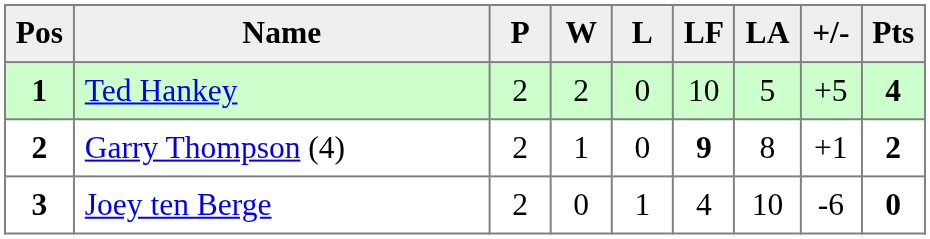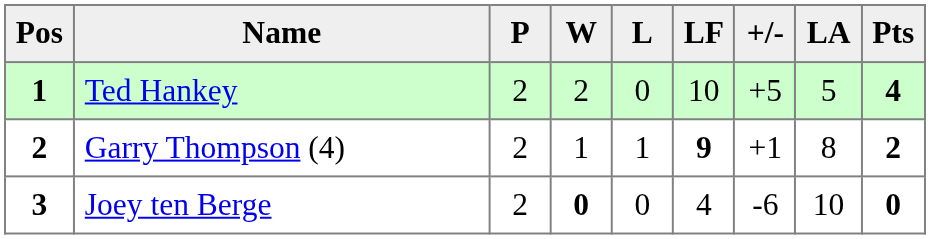 <table style=border-collapse:collapse border=1 cellspacing=0 cellpadding=5>
 <tr align=center bgcolor=#efefef>
 <th width=20>Pos</th>
 <th width=200>Name</th>
 <th width=20>P</th>
 <th width=20>W</th>
 <th width=20>L</th>
 <th width=20>LF</th>
+<th width=20>+/-</th>
 <th width=20>LA</th>
-<th width=20>+/-</th>
 <th width=20>Pts</th>
 </tr>
 <tr align=center style="background: #ccffcc;">
 <td><strong>1</strong></td>
 <td align="left"> <a href='#'>Ted Hankey</a></td>
 <td>2</td>
 <td>2</td>
 <td>0</td>
 <td>10</td>
+<td>+5</td>
 <td>5</td>
-<td>+5</td>
 <td><strong>4</strong></td>
 </tr>
 <tr align=center>
 <td><strong>2</strong></td>
 <td align="left"> <a href='#'>Garry Thompson</a> (4)</td>
 <td>2</td>
 <td>1</td>
-<td>0</td>
+<td>1</td>
 <td><strong>9</strong></td>
+<td>+1</td>
 <td>8</td>
-<td>+1</td>
 <td><strong>2</strong></td>
 </tr>
 <tr align=center>
 <td><strong>3</strong></td>
 <td align="left"> <a href='#'>Joey ten Berge</a></td>
 <td>2</td>
+<td><strong>0</strong></td>
 <td>0</td>
-<td>1</td>
 <td>4</td>
+<td>-6</td>
 <td>10</td>
-<td>-6</td>
 <td><strong>0</strong></td>
 </tr>
 </table>
